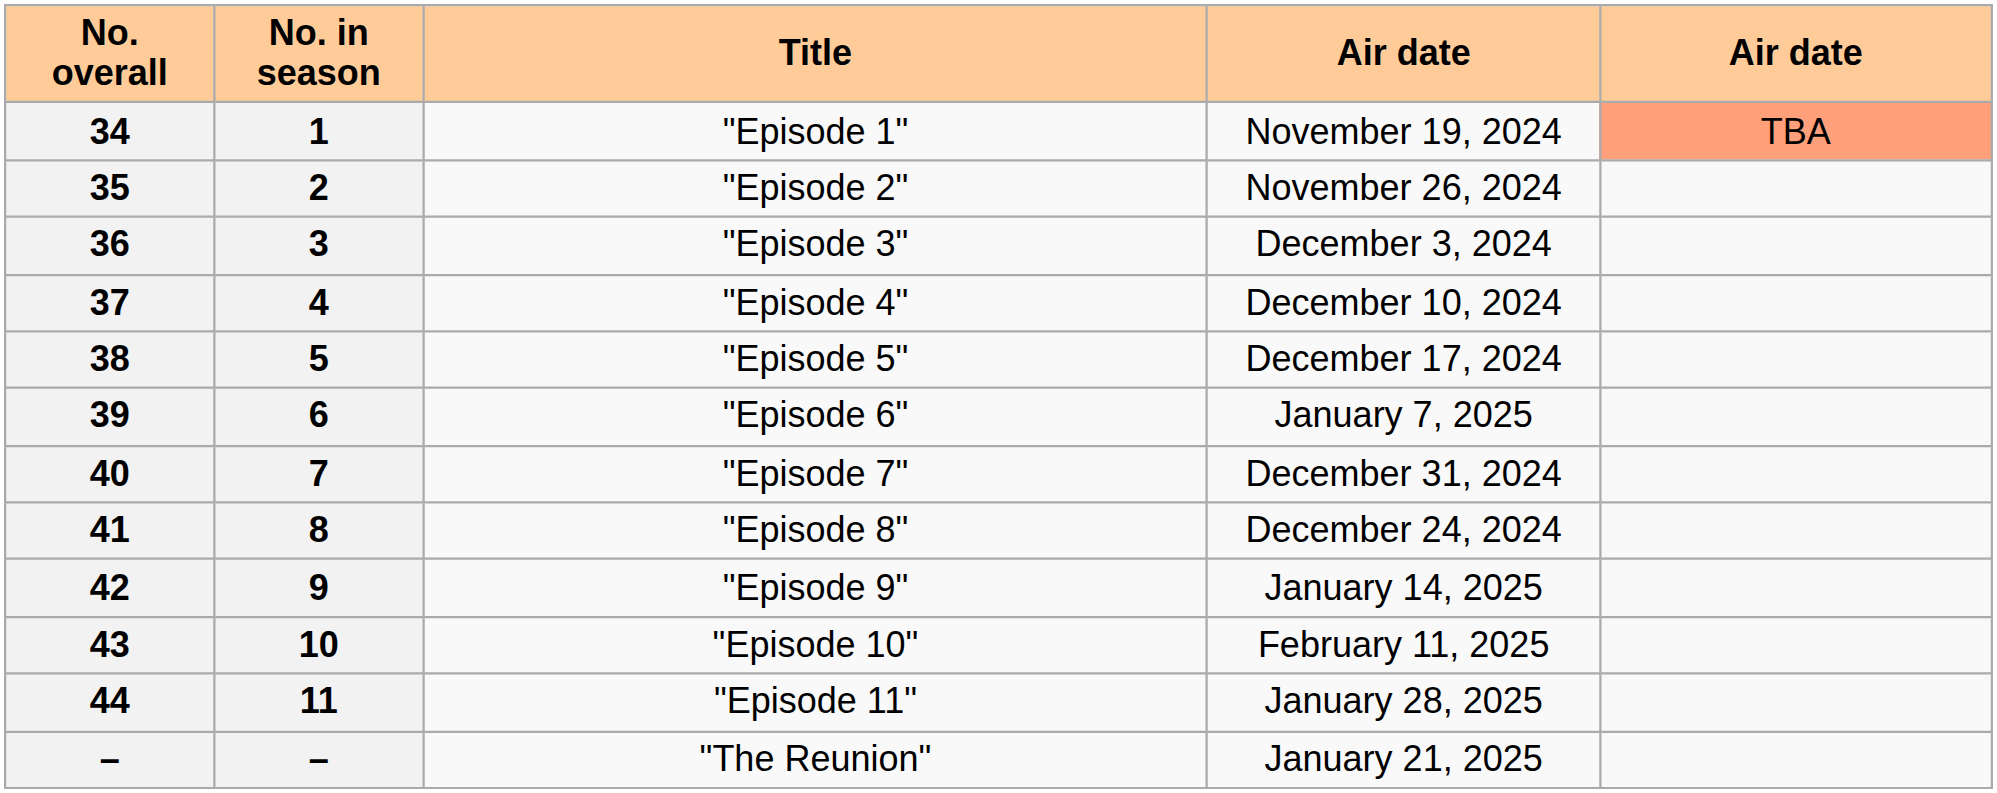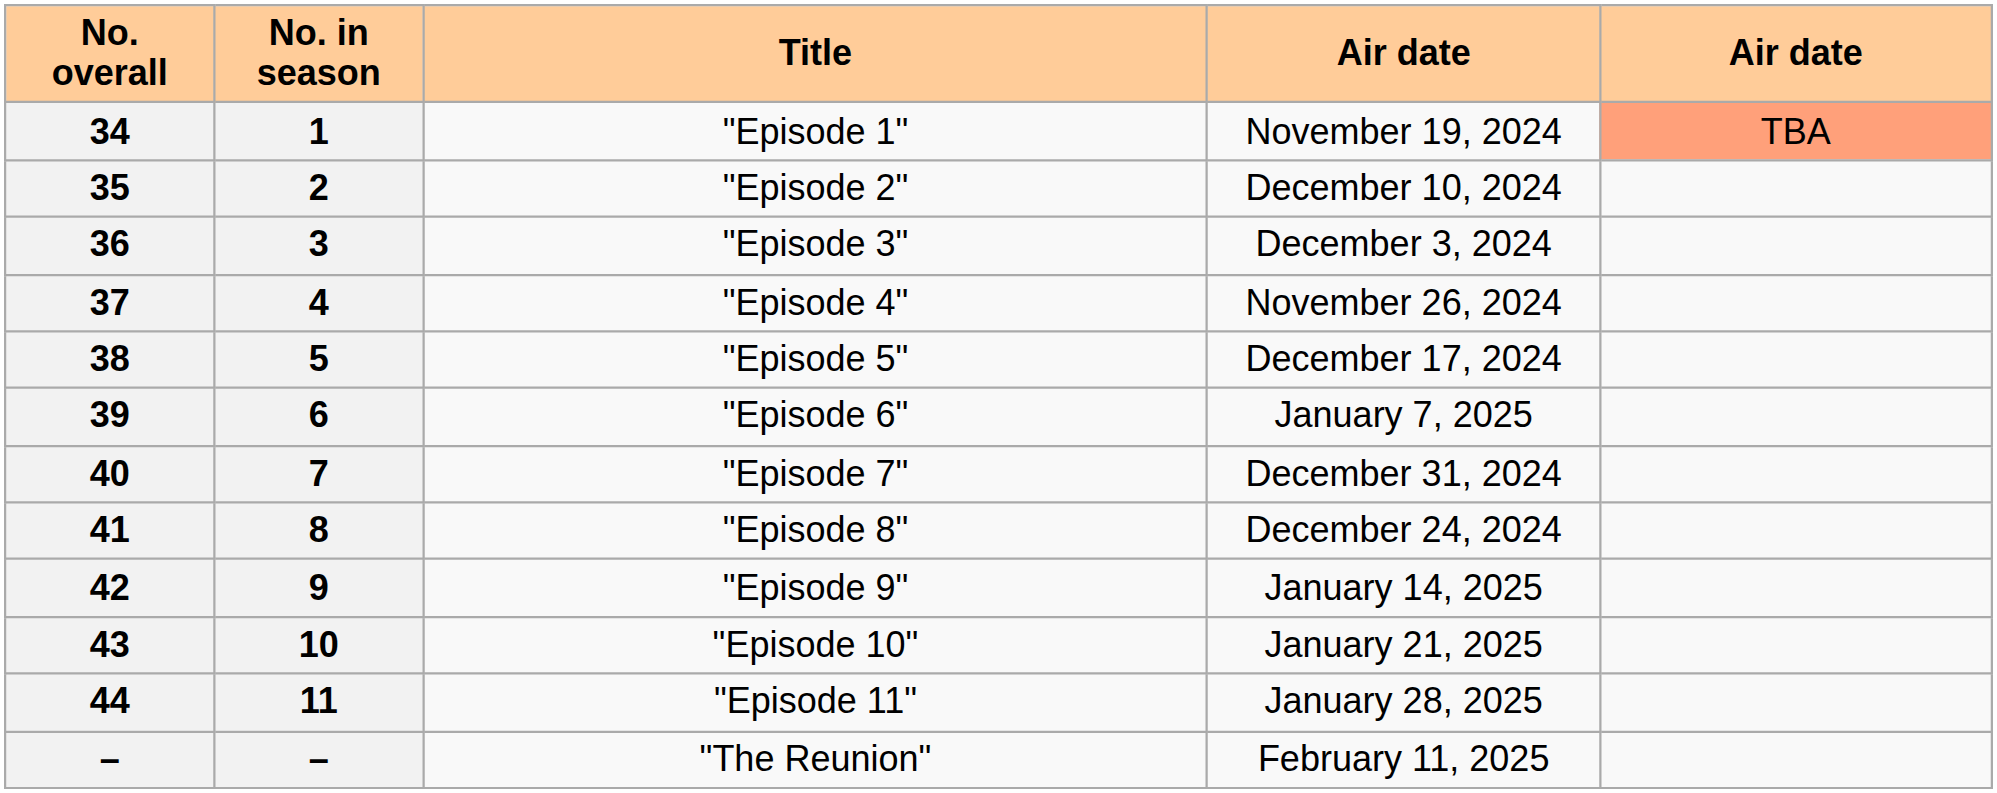 <table class="wikitable" style="text-align:center; width:100%;">
 <tr style="background:#FFCC99;"|>
 <td style="color:black" width="8%"><strong>No.<br>overall</strong></td>
 <td style="color:black"  width="8%"><strong>No. in<br>season</strong></td>
 <td style="color:black"  width="30%"><strong>Title</strong></td>
 <td style="color:black"  width="15%"><strong>Air date<br></strong></td>
 <td style="color:black"  width="15%"><strong>Air date<br></strong></td>
 </tr>
 <tr>
 <th>34</th>
 <th>1</th>
 <td>"Episode 1"</td>
 <td>November 19, 2024</td>
 <td style="background: lightsalmon;">TBA</td>
 </tr>
 <tr>
 <th>35</th>
 <th>2</th>
 <td>"Episode 2"</td>
-<td>November 26, 2024</td>
+<td>December 10, 2024</td>
 <td></td>
 </tr>
 <tr>
 <th>36</th>
 <th>3</th>
 <td>"Episode 3"</td>
 <td>December 3, 2024</td>
 <td></td>
 </tr>
 <tr>
 <th>37</th>
 <th>4</th>
 <td>"Episode 4"</td>
-<td>December 10, 2024</td>
+<td>November 26, 2024</td>
 <td></td>
 </tr>
 <tr>
 <th>38</th>
 <th>5</th>
 <td>"Episode 5"</td>
 <td>December 17, 2024</td>
 <td></td>
 </tr>
 <tr>
 <th>39</th>
 <th>6</th>
 <td>"Episode 6"</td>
 <td>January 7, 2025</td>
 <td></td>
 </tr>
 <tr>
 <th>40</th>
 <th>7</th>
 <td>"Episode 7"</td>
 <td>December 31, 2024</td>
 <td></td>
 </tr>
 <tr>
 <th>41</th>
 <th>8</th>
 <td>"Episode 8"</td>
 <td>December 24, 2024</td>
 <td></td>
 </tr>
 <tr>
 <th>42</th>
 <th>9</th>
 <td>"Episode 9"</td>
 <td>January 14, 2025</td>
 <td></td>
 </tr>
 <tr>
 <th>43</th>
 <th>10</th>
 <td>"Episode 10"</td>
-<td>February 11, 2025</td>
+<td>January 21, 2025</td>
 <td></td>
 </tr>
 <tr>
 <th>44</th>
 <th>11</th>
 <td>"Episode 11"</td>
 <td>January 28, 2025</td>
 <td></td>
 </tr>
 <tr>
 <th>–</th>
 <th>–</th>
 <td>"The Reunion"</td>
-<td>January 21, 2025</td>
+<td>February 11, 2025</td>
 <td></td>
 </tr>
 <tr>
 </tr>
 </table>
